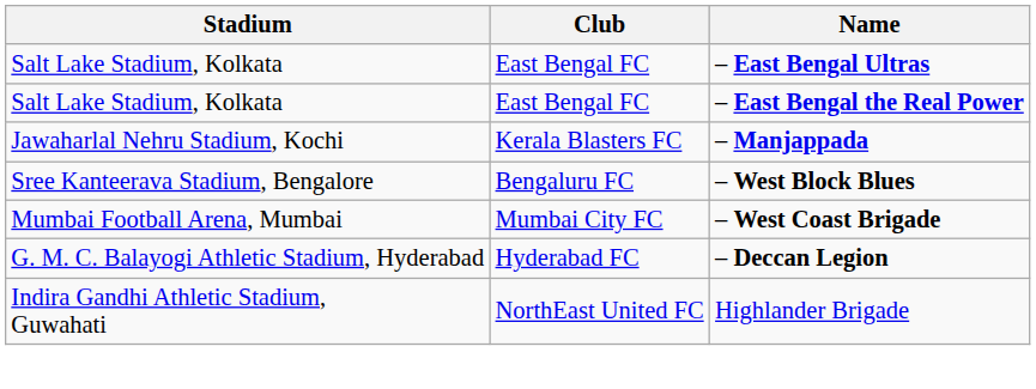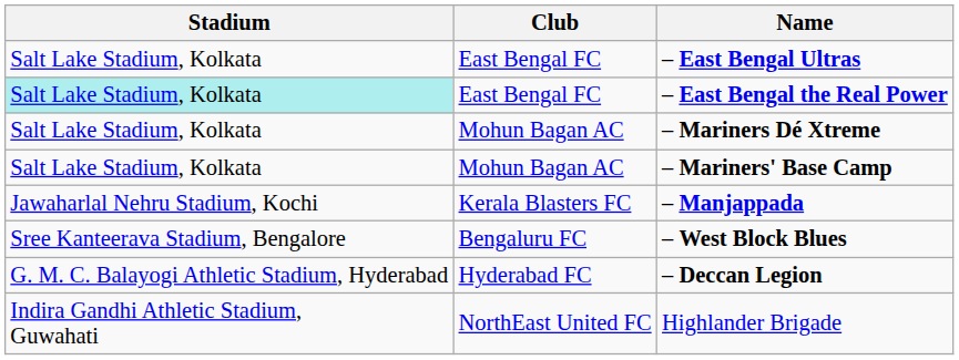 <table class="wikitable">
 <tr>
 <th>Stadium</th>
 <th>Club</th>
 <th>Name</th>
 </tr>
 <tr>
 <td><a href='#'>Salt Lake Stadium</a>, Kolkata</td>
 <td><a href='#'>East Bengal FC</a></td>
 <td>– <strong><a href='#'>East Bengal Ultras</a></strong></td>
 </tr>
 <tr>
-<td><a href='#'>Salt Lake Stadium</a>, Kolkata</td>
+<td style="background: paleturquoise;"><a href='#'>Salt Lake Stadium</a>, Kolkata</td>
 <td><a href='#'>East Bengal FC</a></td>
 <td>– <strong><a href='#'>East Bengal the Real Power</a></strong></td>
+</tr>
+<tr>
+<td><a href='#'>Salt Lake Stadium</a>, Kolkata</td>
+<td><a href='#'>Mohun Bagan AC</a></td>
+<td>– <strong>Mariners Dé Xtreme</strong></td>
+</tr>
+<tr>
+<td><a href='#'>Salt Lake Stadium</a>, Kolkata</td>
+<td><a href='#'>Mohun Bagan AC</a></td>
+<td>– <strong>Mariners' Base Camp</strong></td>
 </tr>
 <tr>
 <td><a href='#'>Jawaharlal Nehru Stadium</a>, Kochi</td>
 <td><a href='#'>Kerala Blasters FC</a></td>
 <td>– <strong><a href='#'>Manjappada</a></strong></td>
 </tr>
 <tr>
 <td><a href='#'>Sree Kanteerava Stadium</a>, Bengalore</td>
 <td><a href='#'>Bengaluru FC</a></td>
 <td>– <strong>West Block Blues</strong></td>
 </tr>
 <tr>
-<td><a href='#'>Mumbai Football Arena</a>, Mumbai</td>
-<td><a href='#'>Mumbai City FC</a></td>
-<td>– <strong>West Coast Brigade</strong></td>
-</tr>
-<tr>
 <td><a href='#'>G. M. C. Balayogi Athletic Stadium</a>, Hyderabad</td>
 <td><a href='#'>Hyderabad FC</a></td>
 <td>– <strong>Deccan Legion</strong></td>
 </tr>
 <tr>
 <td><a href='#'>Indira Gandhi Athletic Stadium</a>,<br>Guwahati</td>
 <td><a href='#'>NorthEast United FC</a></td>
 <td><a href='#'>Highlander Brigade</a></td>
 </tr>
 </table>
